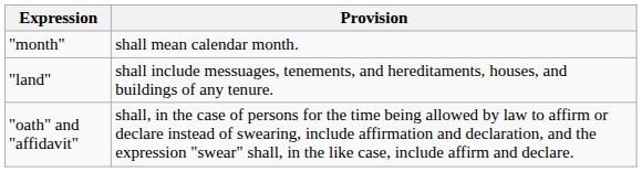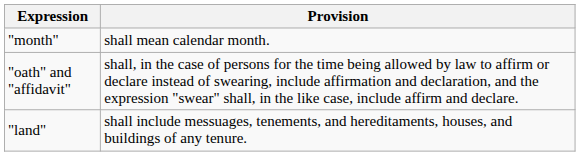 <table class="wikitable">
 <tr>
 <th>Expression</th>
 <th>Provision</th>
 </tr>
 <tr>
 <td>"month"</td>
 <td>shall mean calendar month.</td>
 </tr>
 <tr>
+<td>"oath" and "affidavit"</td>
+<td>shall, in the case of persons for the time being allowed by law to affirm or declare instead of swearing, include affirmation and declaration, and the expression "swear" shall, in the like case, include affirm and declare.</td>
+</tr>
+<tr>
 <td>"land"</td>
 <td>shall include messuages, tenements, and hereditaments, houses, and buildings of any tenure.</td>
 </tr>
-<tr>
-<td>"oath" and "affidavit"</td>
-<td>shall, in the case of persons for the time being allowed by law to affirm or declare instead of swearing, include affirmation and declaration, and the expression "swear" shall, in the like case, include affirm and declare.</td>
-</tr>
 </table>
